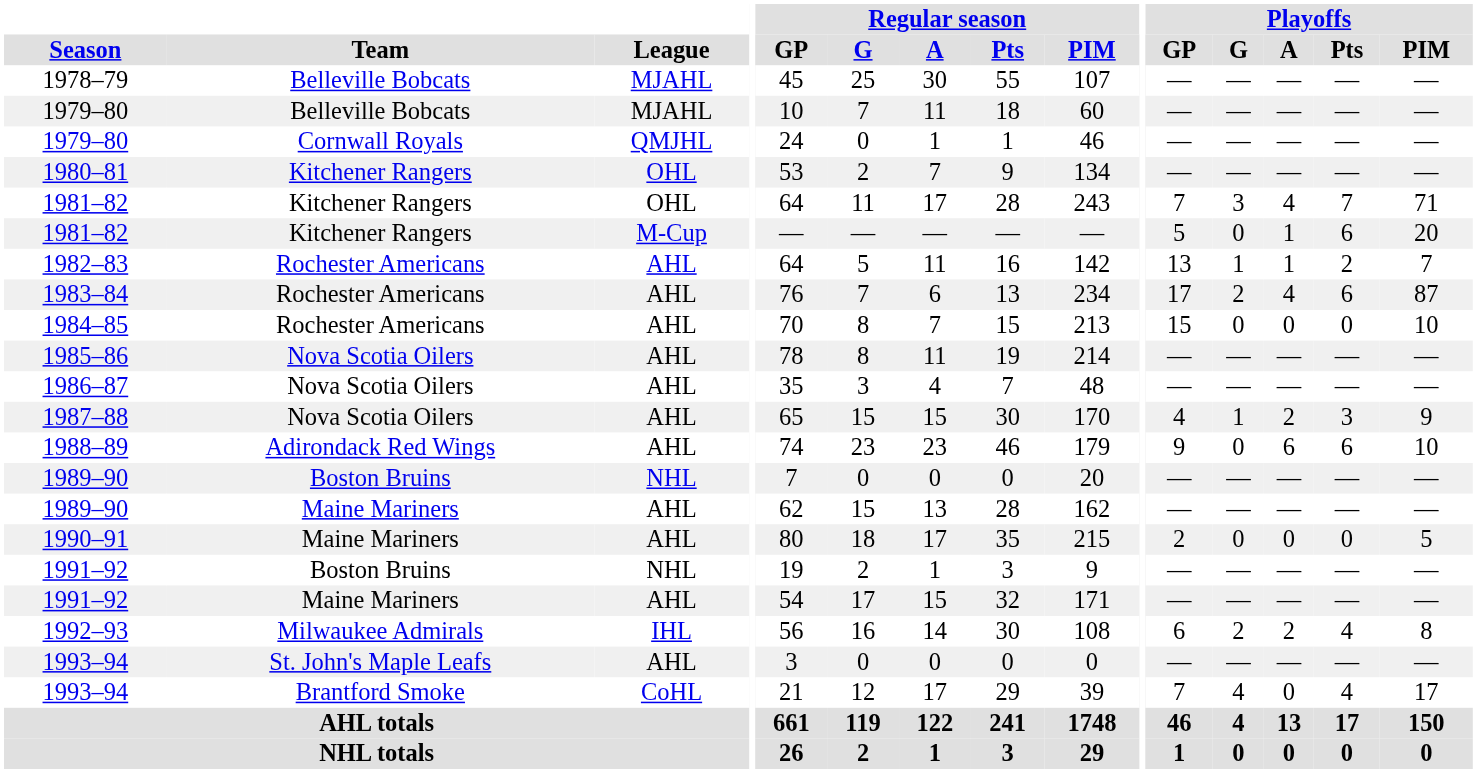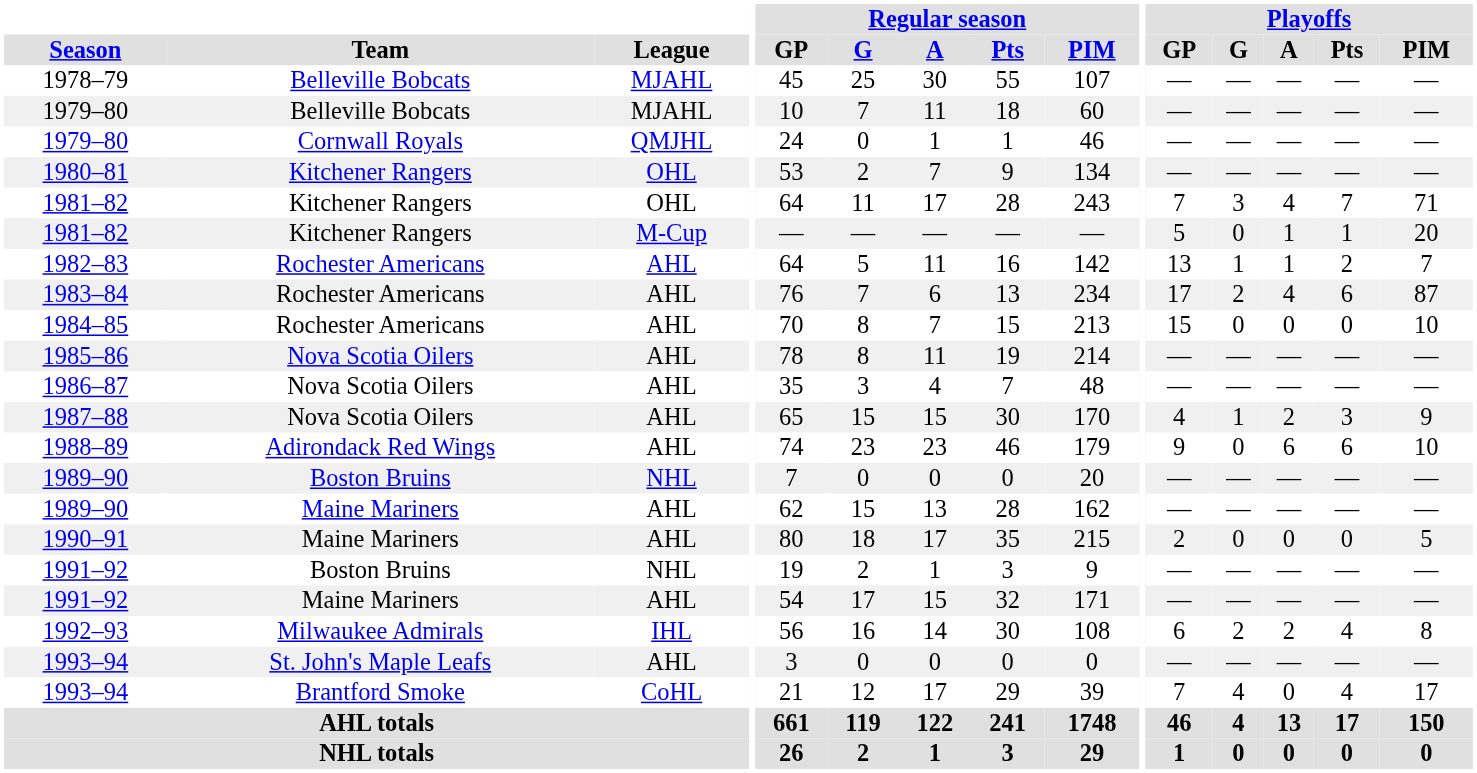 <table border="0" cellpadding="1" cellspacing="0" style="text-align:center; width:60em">
 <tr bgcolor="#e0e0e0">
 <th colspan="3" bgcolor="#ffffff"></th>
 <th rowspan="100" bgcolor="#ffffff"></th>
 <th colspan="5"><a href='#'>Regular season</a></th>
 <th rowspan="100" bgcolor="#ffffff"></th>
 <th colspan="5"><a href='#'>Playoffs</a></th>
 </tr>
 <tr bgcolor="#e0e0e0">
 <th><a href='#'>Season</a></th>
 <th>Team</th>
 <th>League</th>
 <th>GP</th>
 <th><a href='#'>G</a></th>
 <th><a href='#'>A</a></th>
 <th><a href='#'>Pts</a></th>
 <th><a href='#'>PIM</a></th>
 <th>GP</th>
 <th>G</th>
 <th>A</th>
 <th>Pts</th>
 <th>PIM</th>
 </tr>
 <tr>
 <td>1978–79</td>
 <td><a href='#'>Belleville Bobcats</a></td>
 <td><a href='#'>MJAHL</a></td>
 <td>45</td>
 <td>25</td>
 <td>30</td>
 <td>55</td>
 <td>107</td>
 <td>—</td>
 <td>—</td>
 <td>—</td>
 <td>—</td>
 <td>—</td>
 </tr>
 <tr bgcolor="#f0f0f0">
 <td>1979–80</td>
 <td>Belleville Bobcats</td>
 <td>MJAHL</td>
 <td>10</td>
 <td>7</td>
 <td>11</td>
 <td>18</td>
 <td>60</td>
 <td>—</td>
 <td>—</td>
 <td>—</td>
 <td>—</td>
 <td>—</td>
 </tr>
 <tr>
 <td><a href='#'>1979–80</a></td>
 <td><a href='#'>Cornwall Royals</a></td>
 <td><a href='#'>QMJHL</a></td>
 <td>24</td>
 <td>0</td>
 <td>1</td>
 <td>1</td>
 <td>46</td>
 <td>—</td>
 <td>—</td>
 <td>—</td>
 <td>—</td>
 <td>—</td>
 </tr>
 <tr bgcolor="#f0f0f0">
 <td><a href='#'>1980–81</a></td>
 <td><a href='#'>Kitchener Rangers</a></td>
 <td><a href='#'>OHL</a></td>
 <td>53</td>
 <td>2</td>
 <td>7</td>
 <td>9</td>
 <td>134</td>
 <td>—</td>
 <td>—</td>
 <td>—</td>
 <td>—</td>
 <td>—</td>
 </tr>
 <tr>
 <td><a href='#'>1981–82</a></td>
 <td>Kitchener Rangers</td>
 <td>OHL</td>
 <td>64</td>
 <td>11</td>
 <td>17</td>
 <td>28</td>
 <td>243</td>
 <td>7</td>
 <td>3</td>
 <td>4</td>
 <td>7</td>
 <td>71</td>
 </tr>
 <tr bgcolor="#f0f0f0">
 <td><a href='#'>1981–82</a></td>
 <td>Kitchener Rangers</td>
 <td><a href='#'>M-Cup</a></td>
 <td>—</td>
 <td>—</td>
 <td>—</td>
 <td>—</td>
 <td>—</td>
 <td>5</td>
 <td>0</td>
 <td>1</td>
-<td>6</td>
+<td>1</td>
 <td>20</td>
 </tr>
 <tr>
 <td><a href='#'>1982–83</a></td>
 <td><a href='#'>Rochester Americans</a></td>
 <td><a href='#'>AHL</a></td>
 <td>64</td>
 <td>5</td>
 <td>11</td>
 <td>16</td>
 <td>142</td>
 <td>13</td>
 <td>1</td>
 <td>1</td>
 <td>2</td>
 <td>7</td>
 </tr>
 <tr bgcolor="#f0f0f0">
 <td><a href='#'>1983–84</a></td>
 <td>Rochester Americans</td>
 <td>AHL</td>
 <td>76</td>
 <td>7</td>
 <td>6</td>
 <td>13</td>
 <td>234</td>
 <td>17</td>
 <td>2</td>
 <td>4</td>
 <td>6</td>
 <td>87</td>
 </tr>
 <tr>
 <td><a href='#'>1984–85</a></td>
 <td>Rochester Americans</td>
 <td>AHL</td>
 <td>70</td>
 <td>8</td>
 <td>7</td>
 <td>15</td>
 <td>213</td>
 <td>15</td>
 <td>0</td>
 <td>0</td>
 <td>0</td>
 <td>10</td>
 </tr>
 <tr bgcolor="#f0f0f0">
 <td><a href='#'>1985–86</a></td>
 <td><a href='#'>Nova Scotia Oilers</a></td>
 <td>AHL</td>
 <td>78</td>
 <td>8</td>
 <td>11</td>
 <td>19</td>
 <td>214</td>
 <td>—</td>
 <td>—</td>
 <td>—</td>
 <td>—</td>
 <td>—</td>
 </tr>
 <tr>
 <td><a href='#'>1986–87</a></td>
 <td>Nova Scotia Oilers</td>
 <td>AHL</td>
 <td>35</td>
 <td>3</td>
 <td>4</td>
 <td>7</td>
 <td>48</td>
 <td>—</td>
 <td>—</td>
 <td>—</td>
 <td>—</td>
 <td>—</td>
 </tr>
 <tr bgcolor="#f0f0f0">
 <td><a href='#'>1987–88</a></td>
 <td>Nova Scotia Oilers</td>
 <td>AHL</td>
 <td>65</td>
 <td>15</td>
 <td>15</td>
 <td>30</td>
 <td>170</td>
 <td>4</td>
 <td>1</td>
 <td>2</td>
 <td>3</td>
 <td>9</td>
 </tr>
 <tr>
 <td><a href='#'>1988–89</a></td>
 <td><a href='#'>Adirondack Red Wings</a></td>
 <td>AHL</td>
 <td>74</td>
 <td>23</td>
 <td>23</td>
 <td>46</td>
 <td>179</td>
 <td>9</td>
 <td>0</td>
 <td>6</td>
 <td>6</td>
 <td>10</td>
 </tr>
 <tr bgcolor="#f0f0f0">
 <td><a href='#'>1989–90</a></td>
 <td><a href='#'>Boston Bruins</a></td>
 <td><a href='#'>NHL</a></td>
 <td>7</td>
 <td>0</td>
 <td>0</td>
 <td>0</td>
 <td>20</td>
 <td>—</td>
 <td>—</td>
 <td>—</td>
 <td>—</td>
 <td>—</td>
 </tr>
 <tr>
 <td><a href='#'>1989–90</a></td>
 <td><a href='#'>Maine Mariners</a></td>
 <td>AHL</td>
 <td>62</td>
 <td>15</td>
 <td>13</td>
 <td>28</td>
 <td>162</td>
 <td>—</td>
 <td>—</td>
 <td>—</td>
 <td>—</td>
 <td>—</td>
 </tr>
 <tr bgcolor="#f0f0f0">
 <td><a href='#'>1990–91</a></td>
 <td>Maine Mariners</td>
 <td>AHL</td>
 <td>80</td>
 <td>18</td>
 <td>17</td>
 <td>35</td>
 <td>215</td>
 <td>2</td>
 <td>0</td>
 <td>0</td>
 <td>0</td>
 <td>5</td>
 </tr>
 <tr>
 <td><a href='#'>1991–92</a></td>
 <td>Boston Bruins</td>
 <td>NHL</td>
 <td>19</td>
 <td>2</td>
 <td>1</td>
 <td>3</td>
 <td>9</td>
 <td>—</td>
 <td>—</td>
 <td>—</td>
 <td>—</td>
 <td>—</td>
 </tr>
 <tr bgcolor="#f0f0f0">
 <td><a href='#'>1991–92</a></td>
 <td>Maine Mariners</td>
 <td>AHL</td>
 <td>54</td>
 <td>17</td>
 <td>15</td>
 <td>32</td>
 <td>171</td>
 <td>—</td>
 <td>—</td>
 <td>—</td>
 <td>—</td>
 <td>—</td>
 </tr>
 <tr>
 <td><a href='#'>1992–93</a></td>
 <td><a href='#'>Milwaukee Admirals</a></td>
 <td><a href='#'>IHL</a></td>
 <td>56</td>
 <td>16</td>
 <td>14</td>
 <td>30</td>
 <td>108</td>
 <td>6</td>
 <td>2</td>
 <td>2</td>
 <td>4</td>
 <td>8</td>
 </tr>
 <tr bgcolor="#f0f0f0">
 <td><a href='#'>1993–94</a></td>
 <td><a href='#'>St. John's Maple Leafs</a></td>
 <td>AHL</td>
 <td>3</td>
 <td>0</td>
 <td>0</td>
 <td>0</td>
 <td>0</td>
 <td>—</td>
 <td>—</td>
 <td>—</td>
 <td>—</td>
 <td>—</td>
 </tr>
 <tr>
 <td><a href='#'>1993–94</a></td>
 <td><a href='#'>Brantford Smoke</a></td>
 <td><a href='#'>CoHL</a></td>
 <td>21</td>
 <td>12</td>
 <td>17</td>
 <td>29</td>
 <td>39</td>
 <td>7</td>
 <td>4</td>
 <td>0</td>
 <td>4</td>
 <td>17</td>
 </tr>
 <tr bgcolor="#e0e0e0">
 <th colspan="3">AHL totals</th>
 <th>661</th>
 <th>119</th>
 <th>122</th>
 <th>241</th>
 <th>1748</th>
 <th>46</th>
 <th>4</th>
 <th>13</th>
 <th>17</th>
 <th>150</th>
 </tr>
 <tr bgcolor="#e0e0e0">
 <th colspan="3">NHL totals</th>
 <th>26</th>
 <th>2</th>
 <th>1</th>
 <th>3</th>
 <th>29</th>
 <th>1</th>
 <th>0</th>
 <th>0</th>
 <th>0</th>
 <th>0</th>
 </tr>
 </table>
